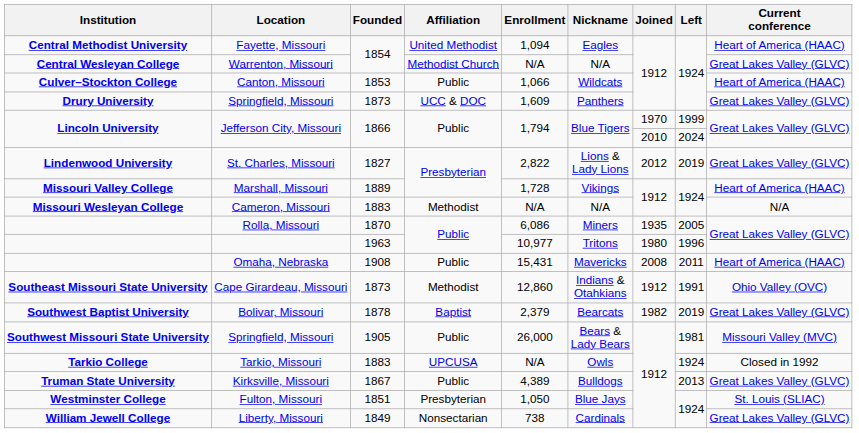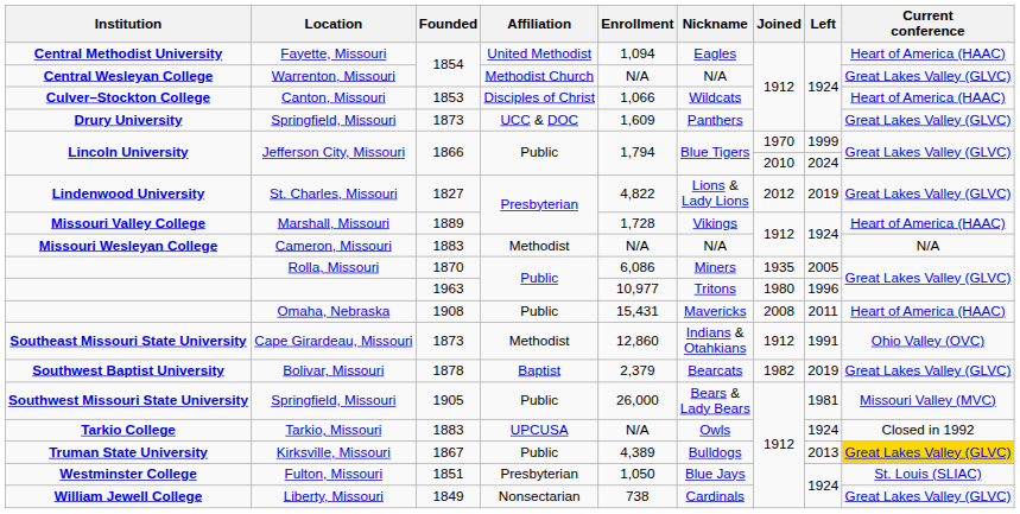 <table class="wikitable sortable" style="text-align:center">
 <tr>
 <th>Institution</th>
 <th>Location</th>
 <th>Founded</th>
 <th>Affiliation</th>
 <th>Enrollment</th>
 <th>Nickname</th>
 <th>Joined</th>
 <th>Left</th>
 <th>Current<br>conference</th>
 </tr>
 <tr>
 <td><strong><a href='#'>Central Methodist University</a></strong></td>
 <td><a href='#'>Fayette, Missouri</a></td>
 <td rowspan="2">1854</td>
 <td><a href='#'>United Methodist</a></td>
 <td>1,094</td>
 <td><a href='#'>Eagles</a></td>
 <td rowspan="4">1912</td>
 <td rowspan="4">1924</td>
 <td><a href='#'>Heart of America (HAAC)</a></td>
 </tr>
 <tr>
 <td><strong><a href='#'>Central Wesleyan College</a></strong></td>
 <td><a href='#'>Warrenton, Missouri</a></td>
 <td><a href='#'>Methodist Church</a></td>
 <td>N/A</td>
 <td>N/A</td>
 <td><a href='#'>Great Lakes Valley (GLVC)</a></td>
 </tr>
 <tr>
 <td><strong><a href='#'>Culver–Stockton College</a></strong></td>
 <td><a href='#'>Canton, Missouri</a></td>
 <td>1853</td>
-<td>Public</td>
+<td><a href='#'>Disciples of Christ</a></td>
 <td>1,066</td>
 <td><a href='#'>Wildcats</a></td>
 <td><a href='#'>Heart of America (HAAC)</a></td>
 </tr>
 <tr>
 <td><strong><a href='#'>Drury University</a></strong></td>
 <td><a href='#'>Springfield, Missouri</a></td>
 <td>1873</td>
 <td><a href='#'>UCC</a> & <a href='#'>DOC</a></td>
 <td>1,609</td>
 <td><a href='#'>Panthers</a></td>
 <td><a href='#'>Great Lakes Valley (GLVC)</a></td>
 </tr>
 <tr>
 <td rowspan="2"><strong><a href='#'>Lincoln University</a></strong></td>
 <td rowspan="2"><a href='#'>Jefferson City, Missouri</a></td>
 <td rowspan="2">1866</td>
 <td rowspan="2">Public</td>
 <td rowspan="2">1,794</td>
 <td rowspan="2"><a href='#'>Blue Tigers</a></td>
 <td>1970</td>
 <td>1999</td>
 <td rowspan="2"><a href='#'>Great Lakes Valley (GLVC)</a></td>
 </tr>
 <tr>
 <td>2010</td>
 <td>2024</td>
 </tr>
 <tr>
 <td><strong><a href='#'>Lindenwood University</a></strong></td>
 <td><a href='#'>St. Charles, Missouri</a></td>
 <td>1827</td>
 <td rowspan="2"><a href='#'>Presbyterian</a></td>
-<td>2,822</td>
+<td>4,822</td>
 <td><a href='#'>Lions</a> &<br><a href='#'>Lady Lions</a></td>
 <td>2012</td>
 <td>2019</td>
 <td><a href='#'>Great Lakes Valley (GLVC)</a></td>
 </tr>
 <tr>
 <td><strong><a href='#'>Missouri Valley College</a></strong></td>
 <td><a href='#'>Marshall, Missouri</a></td>
 <td>1889</td>
 <td>1,728</td>
 <td><a href='#'>Vikings</a></td>
 <td rowspan="2">1912</td>
 <td rowspan="2">1924</td>
 <td><a href='#'>Heart of America (HAAC)</a></td>
 </tr>
 <tr>
 <td><strong><a href='#'>Missouri Wesleyan College</a></strong></td>
 <td><a href='#'>Cameron, Missouri</a></td>
 <td>1883</td>
 <td>Methodist</td>
 <td>N/A</td>
 <td>N/A</td>
 <td>N/A</td>
 </tr>
 <tr>
 <td></td>
 <td><a href='#'>Rolla, Missouri</a></td>
 <td>1870</td>
 <td rowspan="2"><a href='#'>Public</a></td>
 <td>6,086</td>
 <td><a href='#'>Miners</a></td>
 <td>1935</td>
 <td>2005</td>
 <td rowspan="2"><a href='#'>Great Lakes Valley (GLVC)</a></td>
 </tr>
 <tr>
 <td></td>
 <td></td>
 <td>1963</td>
 <td>10,977</td>
 <td><a href='#'>Tritons</a></td>
 <td>1980</td>
 <td>1996</td>
 </tr>
 <tr>
 <td></td>
 <td><a href='#'>Omaha, Nebraska</a></td>
 <td>1908</td>
 <td>Public</td>
 <td>15,431</td>
 <td><a href='#'>Mavericks</a></td>
 <td>2008</td>
 <td>2011</td>
 <td><a href='#'>Heart of America (HAAC)</a></td>
 </tr>
 <tr>
 <td><strong><a href='#'>Southeast Missouri State University</a></strong></td>
 <td><a href='#'>Cape Girardeau, Missouri</a></td>
 <td>1873</td>
 <td>Methodist</td>
 <td>12,860</td>
 <td><a href='#'>Indians</a> &<br><a href='#'>Otahkians</a></td>
 <td>1912</td>
 <td>1991</td>
 <td><a href='#'>Ohio Valley (OVC)</a></td>
 </tr>
 <tr>
 <td><strong><a href='#'>Southwest Baptist University</a></strong></td>
 <td><a href='#'>Bolivar, Missouri</a></td>
 <td>1878</td>
 <td><a href='#'>Baptist</a></td>
 <td>2,379</td>
 <td><a href='#'>Bearcats</a></td>
 <td>1982</td>
 <td>2019</td>
 <td><a href='#'>Great Lakes Valley (GLVC)</a></td>
 </tr>
 <tr>
 <td><strong><a href='#'>Southwest Missouri State University</a></strong></td>
 <td><a href='#'>Springfield, Missouri</a></td>
 <td>1905</td>
 <td>Public</td>
 <td>26,000</td>
 <td><a href='#'>Bears</a> &<br><a href='#'>Lady Bears</a></td>
 <td rowspan="5">1912</td>
 <td>1981</td>
 <td><a href='#'>Missouri Valley (MVC)</a></td>
 </tr>
 <tr>
 <td><strong><a href='#'>Tarkio College</a></strong></td>
 <td><a href='#'>Tarkio, Missouri</a></td>
 <td>1883</td>
 <td><a href='#'>UPCUSA</a></td>
 <td>N/A</td>
 <td><a href='#'>Owls</a></td>
 <td>1924</td>
 <td>Closed in 1992</td>
 </tr>
 <tr>
 <td><strong><a href='#'>Truman State University</a></strong></td>
 <td><a href='#'>Kirksville, Missouri</a></td>
 <td>1867</td>
 <td>Public</td>
 <td>4,389</td>
 <td><a href='#'>Bulldogs</a></td>
 <td>2013</td>
-<td><a href='#'>Great Lakes Valley (GLVC)</a></td>
+<td style="background: gold;"><a href='#'>Great Lakes Valley (GLVC)</a></td>
 </tr>
 <tr>
 <td><strong><a href='#'>Westminster College</a></strong></td>
 <td><a href='#'>Fulton, Missouri</a></td>
 <td>1851</td>
 <td>Presbyterian</td>
 <td>1,050</td>
 <td><a href='#'>Blue Jays</a></td>
 <td rowspan="2">1924</td>
 <td><a href='#'>St. Louis (SLIAC)</a></td>
 </tr>
 <tr>
 <td><strong><a href='#'>William Jewell College</a></strong></td>
 <td><a href='#'>Liberty, Missouri</a></td>
 <td>1849</td>
 <td>Nonsectarian</td>
 <td>738</td>
 <td><a href='#'>Cardinals</a></td>
 <td><a href='#'>Great Lakes Valley (GLVC)</a></td>
 </tr>
 </table>
